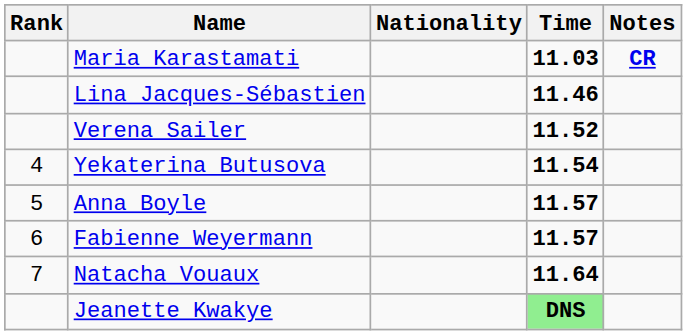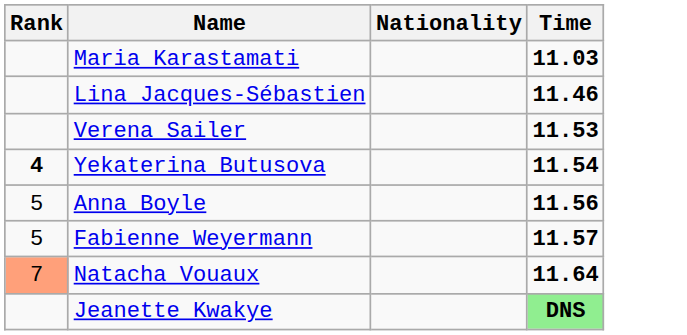 <table class="wikitable sortable" style="text-align:center">
 <tr>
 <th>Rank</th>
 <th>Name</th>
 <th>Nationality</th>
 <th>Time</th>
-<th>Notes</th>
 </tr>
 <tr>
 <td></td>
 <td align=left><a href='#'>Maria Karastamati</a></td>
 <td align=left></td>
 <td><strong>11.03</strong></td>
-<td><strong><a href='#'>CR</a></strong></td>
 </tr>
 <tr>
 <td></td>
 <td align=left><a href='#'>Lina Jacques-Sébastien</a></td>
 <td align=left></td>
 <td><strong>11.46</strong></td>
-<td></td>
 </tr>
 <tr>
 <td></td>
 <td align=left><a href='#'>Verena Sailer</a></td>
 <td align=left></td>
-<td><strong>11.52</strong></td>
-<td></td>
+<td><strong>11.53</strong></td>
 </tr>
 <tr>
-<td>4</td>
+<td><strong>4</strong></td>
 <td align=left><a href='#'>Yekaterina Butusova</a></td>
 <td align=left></td>
 <td><strong>11.54</strong></td>
-<td></td>
 </tr>
 <tr>
 <td>5</td>
 <td align=left><a href='#'>Anna Boyle</a></td>
 <td align=left></td>
-<td><strong>11.57</strong></td>
-<td></td>
+<td><strong>11.56</strong></td>
 </tr>
 <tr>
-<td>6</td>
+<td>5</td>
 <td align=left><a href='#'>Fabienne Weyermann</a></td>
 <td align=left></td>
 <td><strong>11.57</strong></td>
-<td></td>
 </tr>
 <tr>
-<td>7</td>
+<td style="background: lightsalmon;">7</td>
 <td align=left><a href='#'>Natacha Vouaux</a></td>
 <td align=left></td>
 <td><strong>11.64</strong></td>
-<td></td>
 </tr>
 <tr>
 <td></td>
 <td align=left><a href='#'>Jeanette Kwakye</a></td>
 <td align=left></td>
 <td style="background: lightgreen;"><strong>DNS</strong></td>
-<td></td>
 </tr>
 </table>
